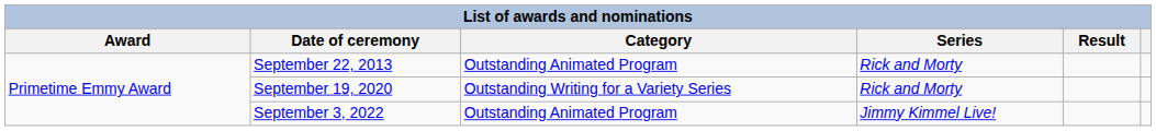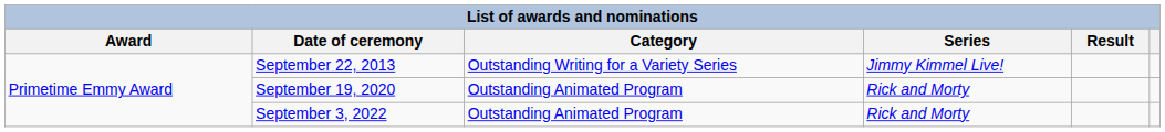 <table class="wikitable" style="width:95%;">
 <tr style="background:#ccc; text-align:center;">
 <th colspan="6" style="background: LightSteelBlue;">List of awards and nominations</th>
 </tr>
 <tr style="background:#ccc; text-align:center;">
 <th>Award</th>
 <th>Date of ceremony</th>
 <th>Category</th>
 <th>Series</th>
 <th>Result</th>
 <th></th>
 </tr>
 <tr>
 <td rowspan="3"><a href='#'>Primetime Emmy Award</a></td>
 <td><a href='#'>September 22, 2013</a></td>
-<td><a href='#'>Outstanding Animated Program</a></td>
-<td><em><a href='#'>Rick and Morty</a></em> </td>
+<td><a href='#'>Outstanding Writing for a Variety Series</a></td>
+<td><em><a href='#'>Jimmy Kimmel Live!</a></em></td>
 <td></td>
 <td style="text-align:center;"></td>
 </tr>
 <tr>
 <td><a href='#'>September 19, 2020</a></td>
-<td><a href='#'>Outstanding Writing for a Variety Series</a></td>
+<td><a href='#'>Outstanding Animated Program</a></td>
 <td><em><a href='#'>Rick and Morty</a></em> </td>
 <td></td>
 <td align="center"></td>
 </tr>
 <tr>
 <td><a href='#'>September 3, 2022</a></td>
 <td><a href='#'>Outstanding Animated Program</a></td>
-<td><em><a href='#'>Jimmy Kimmel Live!</a></em></td>
+<td><em><a href='#'>Rick and Morty</a></em> </td>
 <td></td>
 <td align="center"></td>
 </tr>
 </table>
